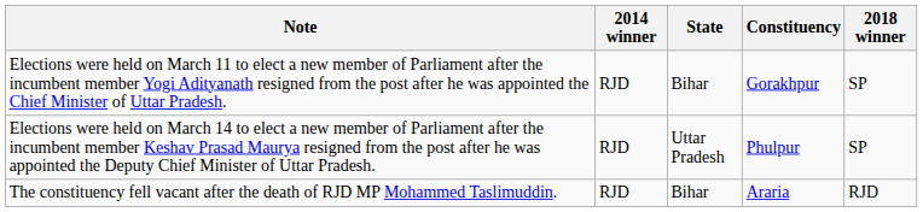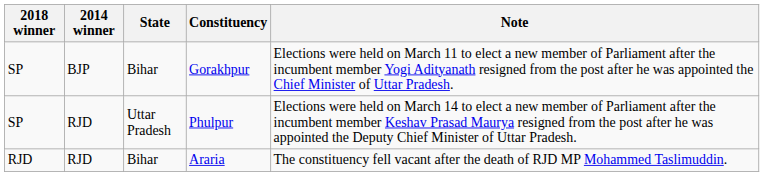 <table class="wikitable">
 <tr>
-<th>Note</th>
+<th>2018 winner</th>
 <th>2014 winner</th>
 <th>State</th>
 <th>Constituency</th>
-<th>2018 winner</th>
+<th>Note</th>
 </tr>
 <tr>
-<td>Elections were held on March 11 to elect a new member of Parliament after the incumbent member <a href='#'>Yogi Adityanath</a> resigned from the post after he was appointed the <a href='#'>Chief Minister</a> of <a href='#'>Uttar Pradesh</a>.</td>
-<td>RJD</td>
+<td>SP</td>
+<td>BJP</td>
 <td>Bihar</td>
 <td><a href='#'>Gorakhpur</a></td>
-<td>SP</td>
+<td>Elections were held on March 11 to elect a new member of Parliament after the incumbent member <a href='#'>Yogi Adityanath</a> resigned from the post after he was appointed the <a href='#'>Chief Minister</a> of <a href='#'>Uttar Pradesh</a>.</td>
 </tr>
 <tr>
-<td>Elections were held on March 14 to elect a new member of Parliament after the incumbent member <a href='#'>Keshav Prasad Maurya</a> resigned from the post after he was appointed the Deputy Chief Minister of Uttar Pradesh.</td>
+<td>SP</td>
 <td>RJD</td>
 <td>Uttar Pradesh</td>
 <td><a href='#'>Phulpur</a></td>
-<td>SP</td>
+<td>Elections were held on March 14 to elect a new member of Parliament after the incumbent member <a href='#'>Keshav Prasad Maurya</a> resigned from the post after he was appointed the Deputy Chief Minister of Uttar Pradesh.</td>
 </tr>
 <tr>
-<td>The constituency fell vacant after the death of RJD MP <a href='#'>Mohammed Taslimuddin</a>.</td>
+<td>RJD</td>
 <td>RJD</td>
 <td>Bihar</td>
 <td><a href='#'>Araria</a></td>
-<td>RJD</td>
+<td>The constituency fell vacant after the death of RJD MP <a href='#'>Mohammed Taslimuddin</a>.</td>
 </tr>
 </table>
